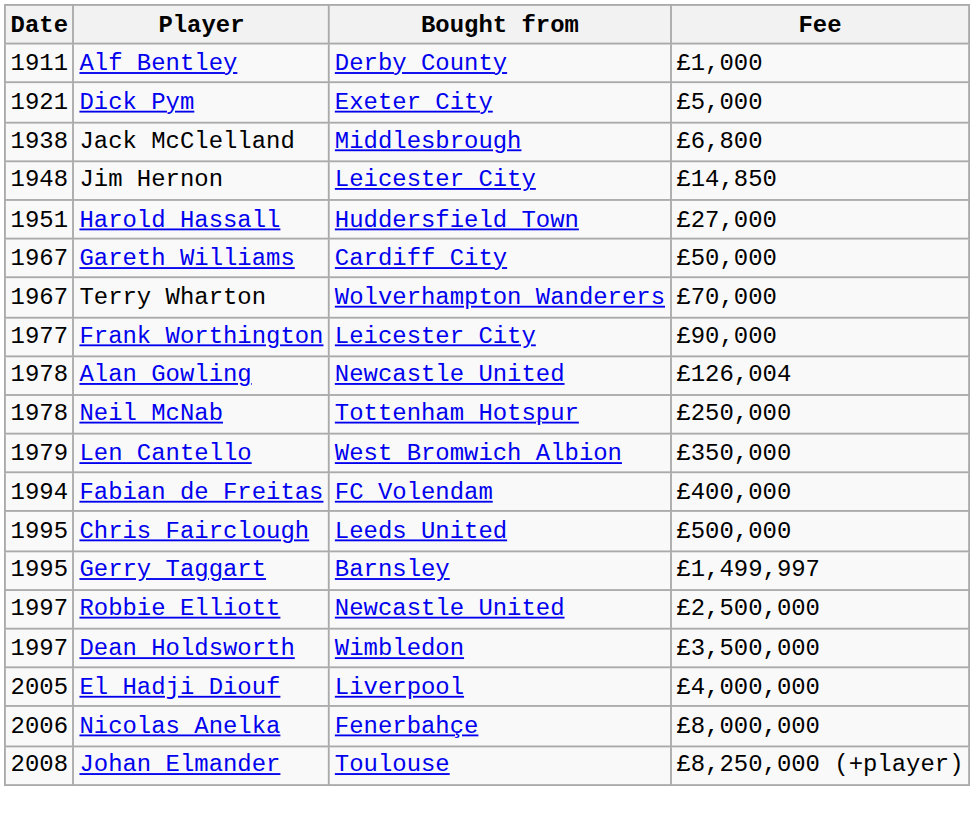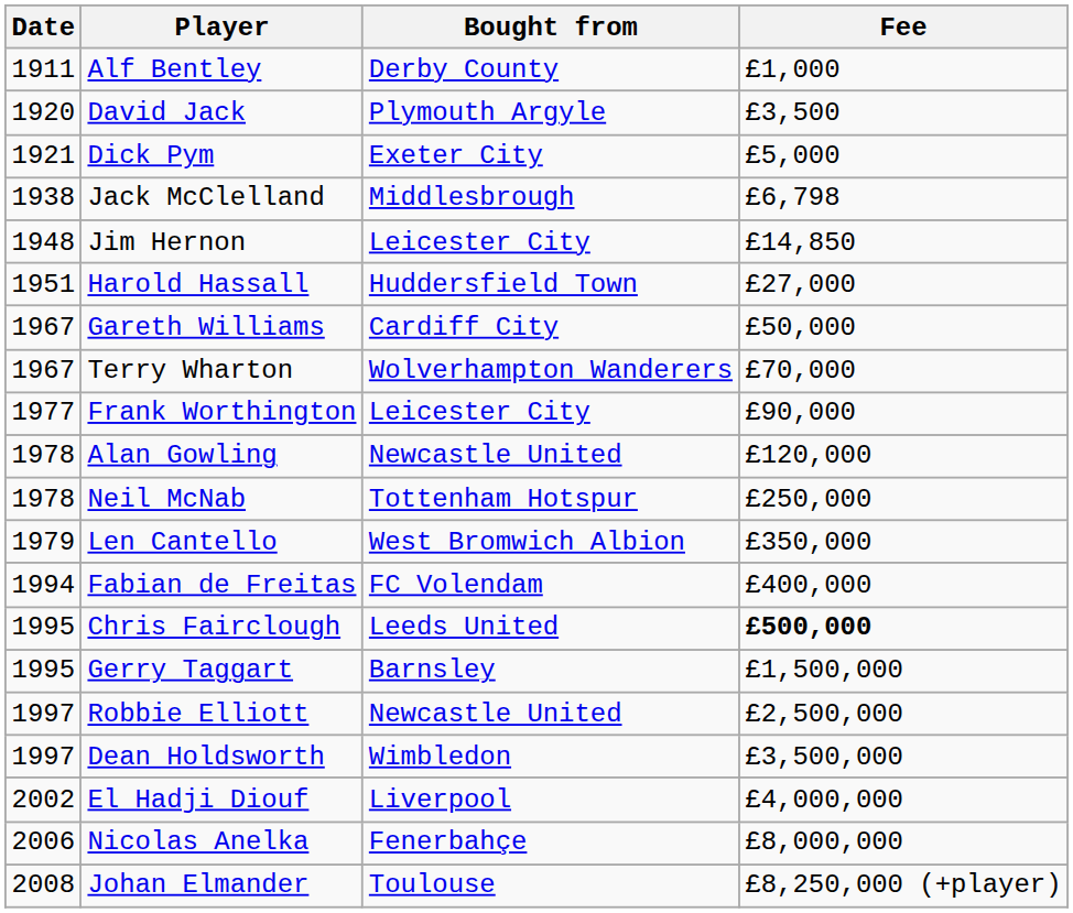 <table class="wikitable">
 <tr>
 <th>Date</th>
 <th>Player</th>
 <th>Bought from</th>
 <th>Fee</th>
 </tr>
 <tr>
 <td>1911</td>
 <td> <a href='#'>Alf Bentley</a></td>
 <td><a href='#'>Derby County</a></td>
 <td>£1,000</td>
 </tr>
 <tr>
+<td>1920</td>
+<td> <a href='#'>David Jack</a></td>
+<td><a href='#'>Plymouth Argyle</a></td>
+<td>£3,500</td>
+</tr>
+<tr>
 <td>1921</td>
 <td> <a href='#'>Dick Pym</a></td>
 <td><a href='#'>Exeter City</a></td>
 <td>£5,000</td>
 </tr>
 <tr>
 <td>1938</td>
 <td> Jack McClelland</td>
 <td><a href='#'>Middlesbrough</a></td>
-<td>£6,800</td>
+<td>£6,798</td>
 </tr>
 <tr>
 <td>1948</td>
 <td> Jim Hernon</td>
 <td><a href='#'>Leicester City</a></td>
 <td>£14,850</td>
 </tr>
 <tr>
 <td>1951</td>
 <td> <a href='#'>Harold Hassall</a></td>
 <td><a href='#'>Huddersfield Town</a></td>
 <td>£27,000</td>
 </tr>
 <tr>
 <td>1967</td>
 <td> <a href='#'>Gareth Williams</a></td>
 <td><a href='#'>Cardiff City</a></td>
 <td>£50,000</td>
 </tr>
 <tr>
 <td>1967</td>
 <td> Terry Wharton</td>
 <td><a href='#'>Wolverhampton Wanderers</a></td>
 <td>£70,000</td>
 </tr>
 <tr>
 <td>1977</td>
 <td> <a href='#'>Frank Worthington</a></td>
 <td><a href='#'>Leicester City</a></td>
 <td>£90,000</td>
 </tr>
 <tr>
 <td>1978</td>
 <td> <a href='#'>Alan Gowling</a></td>
 <td><a href='#'>Newcastle United</a></td>
-<td>£126,004</td>
+<td>£120,000</td>
 </tr>
 <tr>
 <td>1978</td>
 <td> <a href='#'>Neil McNab</a></td>
 <td><a href='#'>Tottenham Hotspur</a></td>
 <td>£250,000</td>
 </tr>
 <tr>
 <td>1979</td>
 <td> <a href='#'>Len Cantello</a></td>
 <td><a href='#'>West Bromwich Albion</a></td>
 <td>£350,000</td>
 </tr>
 <tr>
 <td>1994</td>
 <td> <a href='#'>Fabian de Freitas</a></td>
 <td><a href='#'>FC Volendam</a></td>
 <td>£400,000</td>
 </tr>
 <tr>
 <td>1995</td>
 <td> <a href='#'>Chris Fairclough</a></td>
 <td><a href='#'>Leeds United</a></td>
-<td>£500,000</td>
+<td><strong>£500,000</strong></td>
 </tr>
 <tr>
 <td>1995</td>
 <td> <a href='#'>Gerry Taggart</a></td>
 <td><a href='#'>Barnsley</a></td>
-<td>£1,499,997</td>
+<td>£1,500,000</td>
 </tr>
 <tr>
 <td>1997</td>
 <td> <a href='#'>Robbie Elliott</a></td>
 <td><a href='#'>Newcastle United</a></td>
 <td>£2,500,000</td>
 </tr>
 <tr>
 <td>1997</td>
 <td> <a href='#'>Dean Holdsworth</a></td>
 <td><a href='#'>Wimbledon</a></td>
 <td>£3,500,000</td>
 </tr>
 <tr>
-<td>2005</td>
+<td>2002</td>
 <td> <a href='#'>El Hadji Diouf</a></td>
 <td><a href='#'>Liverpool</a></td>
 <td>£4,000,000</td>
 </tr>
 <tr>
 <td>2006</td>
 <td> <a href='#'>Nicolas Anelka</a></td>
 <td><a href='#'>Fenerbahçe</a></td>
 <td>£8,000,000</td>
 </tr>
 <tr>
 <td>2008</td>
 <td> <a href='#'>Johan Elmander</a></td>
 <td><a href='#'>Toulouse</a></td>
 <td>£8,250,000 (+player)</td>
 </tr>
 </table>
